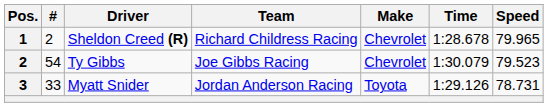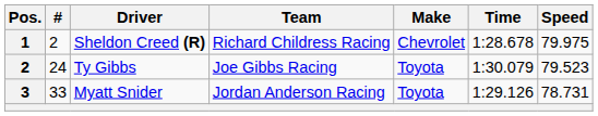 <table class="wikitable" style="font-size:95%">
 <tr>
 <th>Pos.</th>
 <th>#</th>
 <th>Driver</th>
 <th>Team</th>
 <th>Make</th>
 <th>Time</th>
 <th>Speed</th>
 </tr>
 <tr>
 <th>1</th>
 <td>2</td>
 <td><a href='#'>Sheldon Creed</a> <strong>(R)</strong></td>
 <td><a href='#'>Richard Childress Racing</a></td>
 <td><a href='#'>Chevrolet</a></td>
 <td>1:28.678</td>
-<td>79.965</td>
+<td>79.975</td>
 </tr>
 <tr>
 <th>2</th>
-<td>54</td>
+<td>24</td>
 <td><a href='#'>Ty Gibbs</a></td>
 <td><a href='#'>Joe Gibbs Racing</a></td>
-<td><a href='#'>Chevrolet</a></td>
+<td><a href='#'>Toyota</a></td>
 <td>1:30.079</td>
 <td>79.523</td>
 </tr>
 <tr>
 <th>3</th>
 <td>33</td>
 <td><a href='#'>Myatt Snider</a></td>
 <td><a href='#'>Jordan Anderson Racing</a></td>
 <td><a href='#'>Toyota</a></td>
 <td>1:29.126</td>
 <td>78.731</td>
 </tr>
 <tr>
 <th colspan="7"></th>
 </tr>
 </table>
